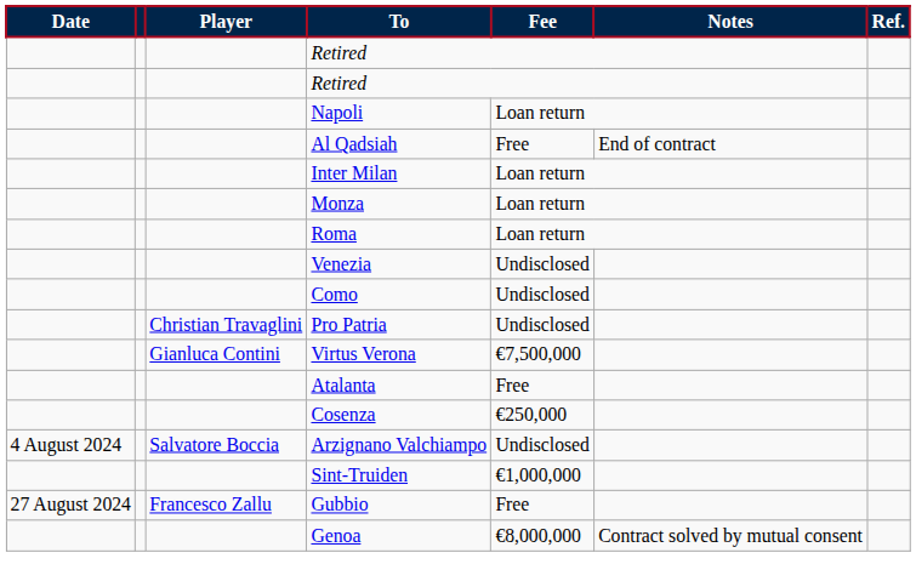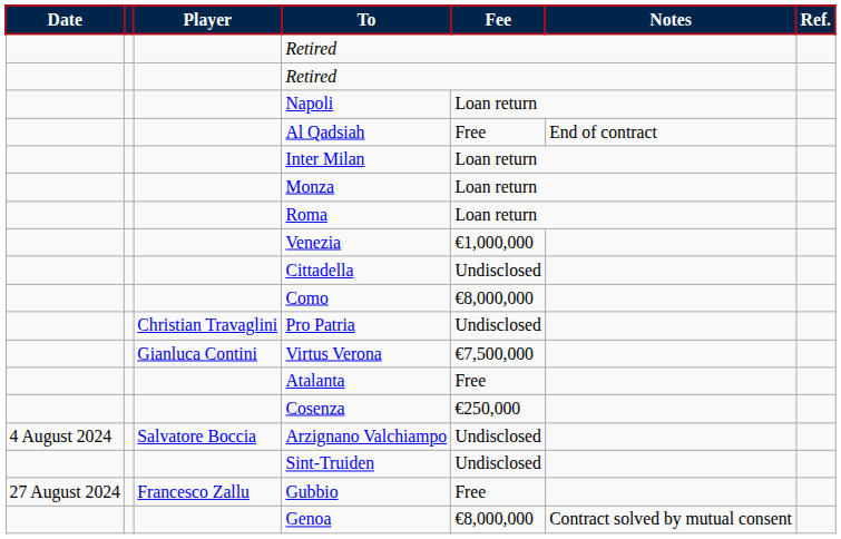 <table class="wikitable plainrowheaders">
 <tr>
 <th style="background:#00254A;color:white;border:2px solid #AE0C21">Date</th>
 <th style="background:#00254A;color:white;border:2px solid #AE0C21"></th>
 <th style="background:#00254A;color:white;border:2px solid #AE0C21">Player</th>
 <th style="background:#00254A;color:white;border:2px solid #AE0C21">To</th>
 <th style="background:#00254A;color:white;border:2px solid #AE0C21">Fee</th>
 <th style="background:#00254A;color:white;border:2px solid #AE0C21">Notes</th>
 <th style="background:#00254A;color:white;border:2px solid #AE0C21">Ref.</th>
 </tr>
 <tr>
 <td></td>
 <td align="center"></td>
 <td> </td>
 <td colspan="3"><em>Retired</em></td>
 <td></td>
 </tr>
 <tr>
 <td></td>
 <td align="center"></td>
 <td> </td>
 <td colspan="3"><em>Retired</em></td>
 <td></td>
 </tr>
 <tr>
 <td></td>
 <td align="center"></td>
 <td> </td>
 <td> <a href='#'>Napoli</a></td>
 <td colspan="2">Loan return</td>
 <td></td>
 </tr>
 <tr>
 <td></td>
 <td align="center"></td>
 <td> </td>
 <td> <a href='#'>Al Qadsiah</a></td>
 <td>Free</td>
 <td>End of contract</td>
 <td></td>
 </tr>
 <tr>
 <td></td>
 <td align="center"></td>
 <td> </td>
 <td> <a href='#'>Inter Milan</a></td>
 <td colspan="2">Loan return</td>
 <td></td>
 </tr>
 <tr>
 <td></td>
 <td align="center"></td>
 <td> </td>
 <td> <a href='#'>Monza</a></td>
 <td colspan="2">Loan return</td>
 <td></td>
 </tr>
 <tr>
 <td></td>
 <td align="center"></td>
 <td></td>
 <td> <a href='#'>Roma</a></td>
 <td colspan="2">Loan return</td>
 <td></td>
 </tr>
 <tr>
 <td></td>
 <td align="center"></td>
 <td></td>
 <td> <a href='#'>Venezia</a></td>
+<td>€1,000,000</td>
+<td></td>
+<td></td>
+</tr>
+<tr>
+<td></td>
+<td align="center"></td>
+<td> </td>
+<td> <a href='#'>Cittadella</a></td>
 <td>Undisclosed</td>
 <td></td>
 <td></td>
 </tr>
 <tr>
 <td></td>
 <td align="center"></td>
 <td> </td>
 <td> <a href='#'>Como</a></td>
-<td>Undisclosed</td>
+<td>€8,000,000</td>
 <td></td>
 <td></td>
 </tr>
 <tr>
 <td></td>
 <td></td>
 <td> <a href='#'>Christian Travaglini</a></td>
 <td> <a href='#'>Pro Patria</a></td>
 <td>Undisclosed</td>
 <td></td>
 <td></td>
 </tr>
 <tr>
 <td></td>
 <td></td>
 <td> <a href='#'>Gianluca Contini</a></td>
 <td> <a href='#'>Virtus Verona</a></td>
 <td>€7,500,000</td>
 <td></td>
 <td></td>
 </tr>
 <tr>
 <td></td>
 <td align="center"></td>
 <td> </td>
 <td> <a href='#'>Atalanta</a></td>
 <td>Free</td>
 <td></td>
 <td></td>
 </tr>
 <tr>
 <td></td>
 <td align="center"></td>
 <td> </td>
 <td> <a href='#'>Cosenza</a></td>
 <td>€250,000</td>
 <td></td>
 <td></td>
 </tr>
 <tr>
 <td>4 August 2024</td>
 <td></td>
 <td> <a href='#'>Salvatore Boccia</a></td>
 <td> <a href='#'>Arzignano Valchiampo</a></td>
 <td>Undisclosed</td>
 <td></td>
 <td></td>
 </tr>
 <tr>
 <td></td>
 <td align="center"></td>
 <td> </td>
 <td> <a href='#'>Sint-Truiden</a></td>
-<td>€1,000,000</td>
+<td>Undisclosed</td>
 <td></td>
 <td></td>
 </tr>
 <tr>
 <td>27 August 2024</td>
 <td></td>
 <td> <a href='#'>Francesco Zallu</a></td>
 <td> <a href='#'>Gubbio</a></td>
 <td>Free</td>
 <td></td>
 <td></td>
 </tr>
 <tr>
 <td></td>
 <td align="center"></td>
 <td> </td>
 <td> <a href='#'>Genoa</a></td>
 <td>€8,000,000</td>
 <td>Contract solved by mutual consent</td>
 <td></td>
 </tr>
 </table>
